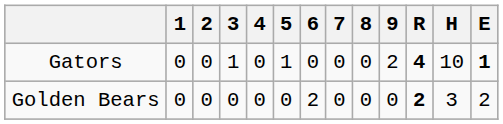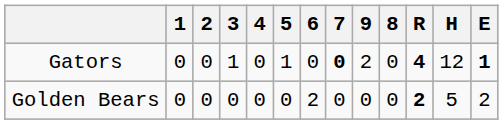 <table align = right border="2" cellpadding="4" cellspacing="0" style="margin: 1em 1em 1em 1em; background: #F9F9F9; border: 1px #aaa solid; border-collapse: collapse;">
 <tr align=center style="background: #F2F2F2;">
 <th></th>
 <th>1</th>
 <th>2</th>
 <th>3</th>
 <th>4</th>
 <th>5</th>
 <th>6</th>
 <th>7</th>
+<th>9</th>
 <th>8</th>
-<th>9</th>
 <th>R</th>
 <th>H</th>
 <th>E</th>
 </tr>
 <tr align=center>
 <td>Gators</td>
 <td>0</td>
 <td>0</td>
 <td>1</td>
 <td>0</td>
 <td>1</td>
 <td>0</td>
+<td><strong>0</strong></td>
+<td>2</td>
 <td>0</td>
-<td>0</td>
-<td>2</td>
 <td><strong>4</strong></td>
-<td>10</td>
+<td>12</td>
 <td><strong>1</strong></td>
 </tr>
 <tr align=center>
 <td>Golden Bears</td>
 <td>0</td>
 <td>0</td>
 <td>0</td>
 <td>0</td>
 <td>0</td>
 <td>2</td>
 <td>0</td>
 <td>0</td>
 <td>0</td>
 <td><strong>2</strong></td>
-<td>3</td>
+<td>5</td>
 <td>2</td>
 </tr>
 </table>
